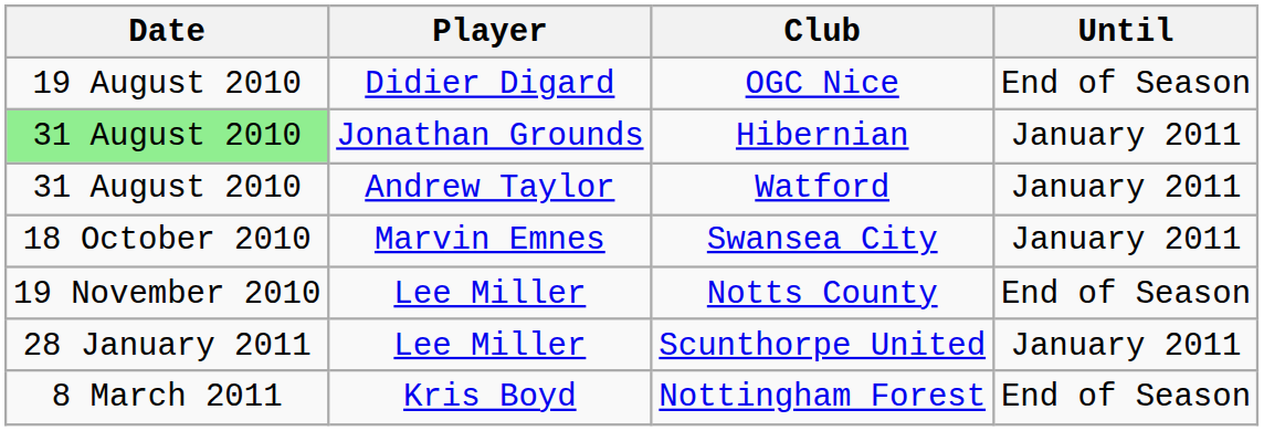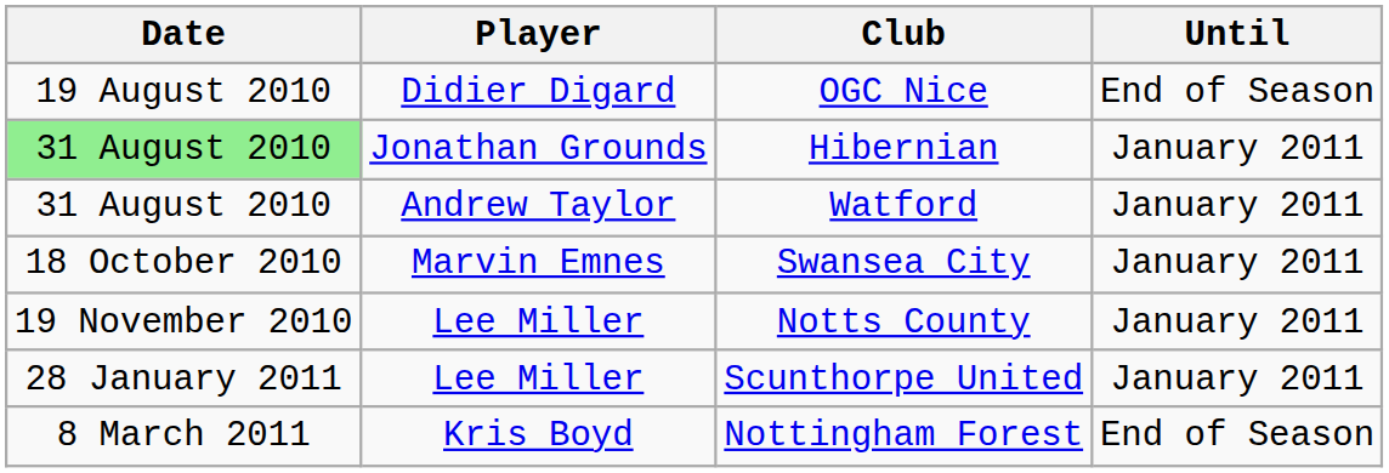 <table class="wikitable" style="text-align: center">
 <tr>
 <th>Date</th>
 <th>Player</th>
 <th>Club</th>
 <th>Until</th>
 </tr>
 <tr>
 <td>19 August 2010</td>
 <td> <a href='#'>Didier Digard</a></td>
 <td> <a href='#'>OGC Nice</a></td>
 <td>End of Season</td>
 </tr>
 <tr>
 <td style="background: lightgreen;">31 August 2010</td>
 <td> <a href='#'>Jonathan Grounds</a></td>
 <td> <a href='#'>Hibernian</a></td>
 <td>January 2011</td>
 </tr>
 <tr>
 <td>31 August 2010</td>
 <td> <a href='#'>Andrew Taylor</a></td>
 <td> <a href='#'>Watford</a></td>
 <td>January 2011</td>
 </tr>
 <tr>
 <td>18 October 2010</td>
 <td> <a href='#'>Marvin Emnes</a></td>
 <td> <a href='#'>Swansea City</a></td>
 <td>January 2011</td>
 </tr>
 <tr>
 <td>19 November 2010</td>
 <td> <a href='#'>Lee Miller</a></td>
 <td> <a href='#'>Notts County</a></td>
-<td>End of Season</td>
+<td>January 2011</td>
 </tr>
 <tr>
 <td>28 January 2011</td>
 <td> <a href='#'>Lee Miller</a></td>
 <td> <a href='#'>Scunthorpe United</a></td>
 <td>January 2011</td>
 </tr>
 <tr>
 <td>8 March 2011</td>
 <td> <a href='#'>Kris Boyd</a></td>
 <td> <a href='#'>Nottingham Forest</a></td>
 <td>End of Season</td>
 </tr>
 </table>
